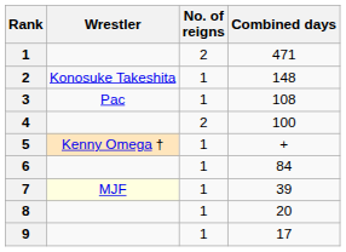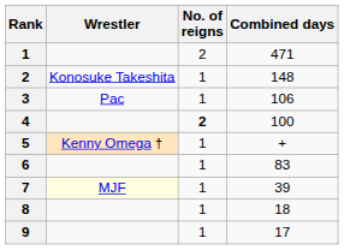 <table class="wikitable sortable" style="text-align: center">
 <tr>
 <th>Rank</th>
 <th>Wrestler</th>
 <th data-sort-type="number">No. of<br>reigns</th>
 <th data-sort-type="number">Combined days</th>
 </tr>
 <tr>
 <th>1</th>
 <td></td>
 <td>2</td>
 <td>471</td>
 </tr>
 <tr>
 <th>2</th>
 <td><a href='#'>Konosuke Takeshita</a></td>
 <td>1</td>
 <td>148</td>
 </tr>
 <tr>
 <th>3</th>
 <td><a href='#'>Pac</a></td>
 <td>1</td>
-<td>108</td>
+<td>106</td>
 </tr>
 <tr>
 <th>4</th>
 <td></td>
-<td>2</td>
+<td><strong>2</strong></td>
 <td>100</td>
 </tr>
 <tr>
 <th>5</th>
 <td style="background-color: #ffe6bd"><a href='#'>Kenny Omega</a> †</td>
 <td>1</td>
 <td>+</td>
 </tr>
 <tr>
 <th>6</th>
 <td></td>
 <td>1</td>
-<td>84</td>
+<td>83</td>
 </tr>
 <tr>
 <th>7</th>
 <td style="background: lightyellow;"><a href='#'>MJF</a></td>
 <td>1</td>
 <td>39</td>
 </tr>
 <tr>
 <th>8</th>
 <td></td>
 <td>1</td>
-<td>20</td>
+<td>18</td>
 </tr>
 <tr>
 <th>9</th>
 <td></td>
 <td>1</td>
 <td>17</td>
 </tr>
 </table>
